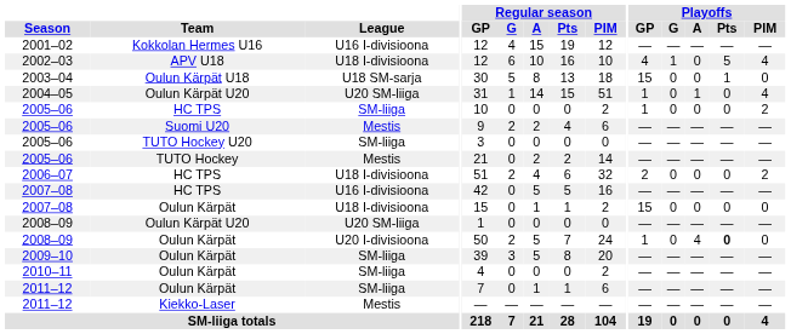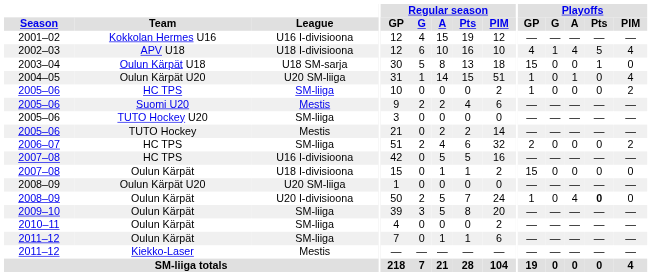 <table border="0" cellpadding="1" cellspacing="0" style="text-align:center; width:60em">
 <tr bgcolor="#e0e0e0">
 <th colspan="3" bgcolor="#ffffff"></th>
 <th rowspan="99" bgcolor="#ffffff"></th>
 <th colspan="5"><a href='#'>Regular season</a></th>
 <th rowspan="99" bgcolor="#ffffff"></th>
 <th colspan="5"><a href='#'>Playoffs</a></th>
 </tr>
 <tr bgcolor="#e0e0e0">
 <th><a href='#'>Season</a></th>
 <th>Team</th>
 <th>League</th>
 <th>GP</th>
 <th><a href='#'>G</a></th>
 <th><a href='#'>A</a></th>
 <th><a href='#'>Pts</a></th>
 <th><a href='#'>PIM</a></th>
 <th>GP</th>
 <th>G</th>
 <th>A</th>
 <th>Pts</th>
 <th>PIM</th>
 </tr>
 <tr>
 <td>2001–02</td>
 <td><a href='#'>Kokkolan Hermes</a> U16</td>
 <td>U16 I-divisioona</td>
 <td>12</td>
 <td>4</td>
 <td>15</td>
 <td>19</td>
 <td>12</td>
 <td>—</td>
 <td>—</td>
 <td>—</td>
 <td>—</td>
 <td>—</td>
 </tr>
 <tr bgcolor="#f0f0f0">
 <td>2002–03</td>
 <td><a href='#'>APV</a> U18</td>
 <td>U18 I-divisioona</td>
 <td>12</td>
 <td>6</td>
 <td>10</td>
 <td>16</td>
 <td>10</td>
 <td>4</td>
 <td>1</td>
-<td>0</td>
+<td>4</td>
 <td>5</td>
 <td>4</td>
 </tr>
 <tr>
 <td>2003–04</td>
 <td><a href='#'>Oulun Kärpät</a> U18</td>
 <td>U18 SM-sarja</td>
 <td>30</td>
 <td>5</td>
 <td>8</td>
 <td>13</td>
 <td>18</td>
 <td>15</td>
 <td>0</td>
 <td>0</td>
 <td>1</td>
 <td>0</td>
 </tr>
 <tr bgcolor="#f0f0f0">
 <td>2004–05</td>
 <td>Oulun Kärpät U20</td>
 <td>U20 SM-liiga</td>
 <td>31</td>
 <td>1</td>
 <td>14</td>
 <td>15</td>
 <td>51</td>
 <td>1</td>
 <td>0</td>
 <td>1</td>
 <td>0</td>
 <td>4</td>
 </tr>
 <tr>
 <td><a href='#'>2005–06</a></td>
 <td><a href='#'>HC TPS</a></td>
 <td><a href='#'>SM-liiga</a></td>
 <td>10</td>
 <td>0</td>
 <td>0</td>
 <td>0</td>
 <td>2</td>
 <td>1</td>
 <td>0</td>
 <td>0</td>
 <td>0</td>
 <td>2</td>
 </tr>
 <tr bgcolor="#f0f0f0">
 <td><a href='#'>2005–06</a></td>
 <td><a href='#'>Suomi U20</a></td>
 <td><a href='#'>Mestis</a></td>
 <td>9</td>
 <td>2</td>
 <td>2</td>
 <td>4</td>
 <td>6</td>
 <td>—</td>
 <td>—</td>
 <td>—</td>
 <td>—</td>
 <td>—</td>
 </tr>
 <tr>
 <td>2005–06</td>
 <td><a href='#'>TUTO Hockey</a> U20</td>
 <td>SM-liiga</td>
 <td>3</td>
 <td>0</td>
 <td>0</td>
 <td>0</td>
 <td>0</td>
 <td>—</td>
 <td>—</td>
 <td>—</td>
 <td>—</td>
 <td>—</td>
 </tr>
 <tr bgcolor="#f0f0f0">
 <td><a href='#'>2005–06</a></td>
 <td>TUTO Hockey</td>
 <td>Mestis</td>
 <td>21</td>
 <td>0</td>
 <td>2</td>
 <td>2</td>
 <td>14</td>
 <td>—</td>
 <td>—</td>
 <td>—</td>
 <td>—</td>
 <td>—</td>
 </tr>
 <tr>
 <td><a href='#'>2006–07</a></td>
 <td>HC TPS</td>
-<td>U18 I-divisioona</td>
+<td>SM-liiga</td>
 <td>51</td>
 <td>2</td>
 <td>4</td>
 <td>6</td>
 <td>32</td>
 <td>2</td>
 <td>0</td>
 <td>0</td>
 <td>0</td>
 <td>2</td>
 </tr>
 <tr bgcolor="#f0f0f0">
 <td><a href='#'>2007–08</a></td>
 <td>HC TPS</td>
 <td>U16 I-divisioona</td>
 <td>42</td>
 <td>0</td>
 <td>5</td>
 <td>5</td>
 <td>16</td>
 <td>—</td>
 <td>—</td>
 <td>—</td>
 <td>—</td>
 <td>—</td>
 </tr>
 <tr>
 <td><a href='#'>2007–08</a></td>
 <td>Oulun Kärpät</td>
 <td>U18 I-divisioona</td>
 <td>15</td>
 <td>0</td>
 <td>1</td>
 <td>1</td>
 <td>2</td>
 <td>15</td>
 <td>0</td>
 <td>0</td>
 <td>0</td>
 <td>0</td>
 </tr>
 <tr bgcolor="#f0f0f0">
 <td>2008–09</td>
 <td>Oulun Kärpät U20</td>
 <td>U20 SM-liiga</td>
 <td>1</td>
 <td>0</td>
 <td>0</td>
 <td>0</td>
 <td>0</td>
 <td>—</td>
 <td>—</td>
 <td>—</td>
 <td>—</td>
 <td>—</td>
 </tr>
 <tr>
 <td><a href='#'>2008–09</a></td>
 <td>Oulun Kärpät</td>
 <td>U20 I-divisioona</td>
 <td>50</td>
 <td>2</td>
 <td>5</td>
 <td>7</td>
 <td>24</td>
 <td>1</td>
 <td>0</td>
 <td>4</td>
 <td><strong>0</strong></td>
 <td>0</td>
 </tr>
 <tr bgcolor="#f0f0f0">
 <td><a href='#'>2009–10</a></td>
 <td>Oulun Kärpät</td>
 <td>SM-liiga</td>
 <td>39</td>
 <td>3</td>
 <td>5</td>
 <td>8</td>
 <td>20</td>
 <td>—</td>
 <td>—</td>
 <td>—</td>
 <td>—</td>
 <td>—</td>
 </tr>
 <tr>
 <td><a href='#'>2010–11</a></td>
 <td>Oulun Kärpät</td>
 <td>SM-liiga</td>
 <td>4</td>
 <td>0</td>
 <td>0</td>
 <td>0</td>
 <td>2</td>
 <td>—</td>
 <td>—</td>
 <td>—</td>
 <td>—</td>
 <td>—</td>
 </tr>
 <tr bgcolor="#f0f0f0">
 <td><a href='#'>2011–12</a></td>
 <td>Oulun Kärpät</td>
 <td>SM-liiga</td>
 <td>7</td>
 <td>0</td>
 <td>1</td>
 <td>1</td>
 <td>6</td>
 <td>—</td>
 <td>—</td>
 <td>—</td>
 <td>—</td>
 <td>—</td>
 </tr>
 <tr>
 <td><a href='#'>2011–12</a></td>
 <td><a href='#'>Kiekko-Laser</a></td>
 <td>Mestis</td>
 <td>—</td>
 <td>—</td>
 <td>—</td>
 <td>—</td>
 <td>—</td>
 <td>—</td>
 <td>—</td>
 <td>—</td>
 <td>—</td>
 <td>—</td>
 </tr>
 <tr>
 </tr>
 <tr ALIGN="center" bgcolor="#e0e0e0">
 <th colspan="3">SM-liiga totals</th>
 <th ALIGN="center">218</th>
 <th ALIGN="center">7</th>
 <th ALIGN="center">21</th>
 <th ALIGN="center">28</th>
 <th ALIGN="center">104</th>
 <th ALIGN="center">19</th>
 <th ALIGN="center">0</th>
 <th ALIGN="center">0</th>
 <th ALIGN="center">0</th>
 <th ALIGN="center">4</th>
 </tr>
 </table>
